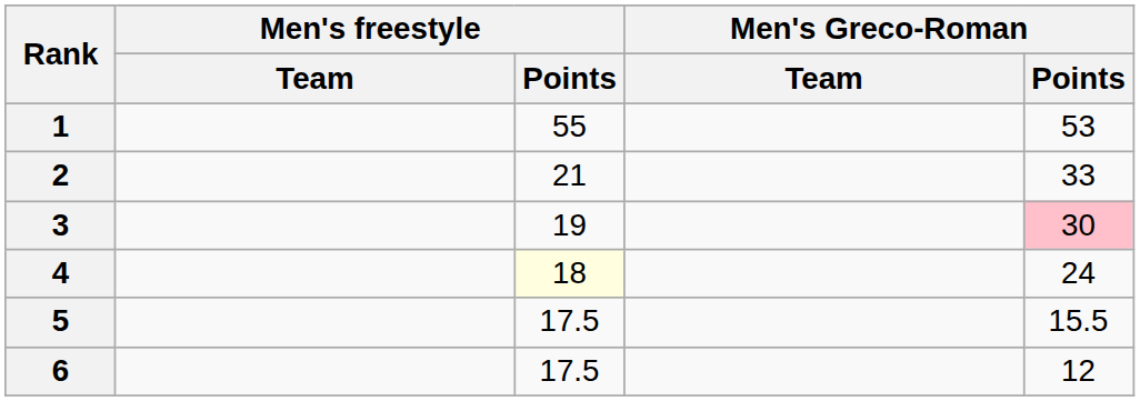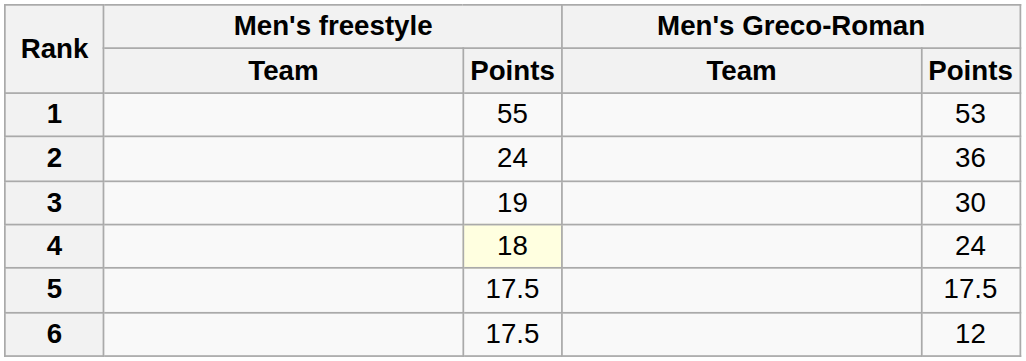 <table class="wikitable" style="text-align:center;">
 <tr>
 <th width=50 rowspan="2">Rank</th>
 <th colspan="2">Men's freestyle</th>
 <th colspan="2">Men's Greco-Roman</th>
 </tr>
 <tr>
 <th width=200>Team</th>
 <th width=50>Points</th>
 <th width=200>Team</th>
 <th width=50>Points</th>
 </tr>
 <tr>
 <th>1</th>
 <td align=left></td>
 <td>55</td>
 <td align=left></td>
 <td>53</td>
 </tr>
 <tr>
 <th>2</th>
 <td align=left></td>
-<td>21</td>
+<td>24</td>
 <td align=left></td>
-<td>33</td>
+<td>36</td>
 </tr>
 <tr>
 <th>3</th>
 <td align=left></td>
 <td>19</td>
 <td align=left></td>
-<td style="background: pink;">30</td>
+<td>30</td>
 </tr>
 <tr>
 <th>4</th>
 <td align=left></td>
 <td style="background: lightyellow;">18</td>
 <td align=left></td>
 <td>24</td>
 </tr>
 <tr>
 <th>5</th>
 <td align=left></td>
 <td>17.5</td>
 <td align=left></td>
-<td>15.5</td>
+<td>17.5</td>
 </tr>
 <tr>
 <th>6</th>
 <td align=left></td>
 <td>17.5</td>
 <td align=left></td>
 <td>12</td>
 </tr>
 </table>
